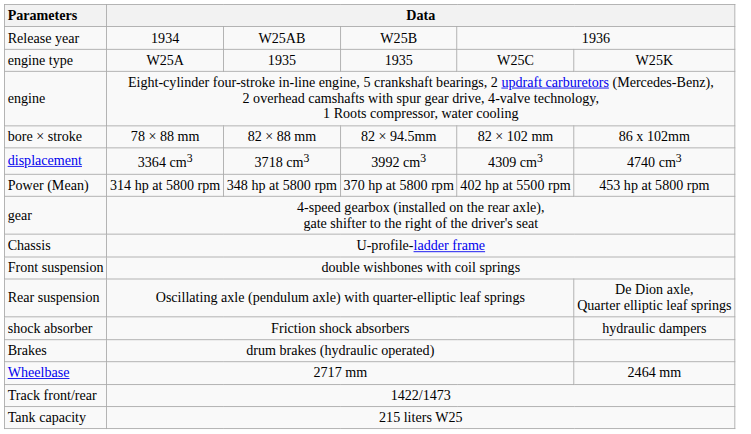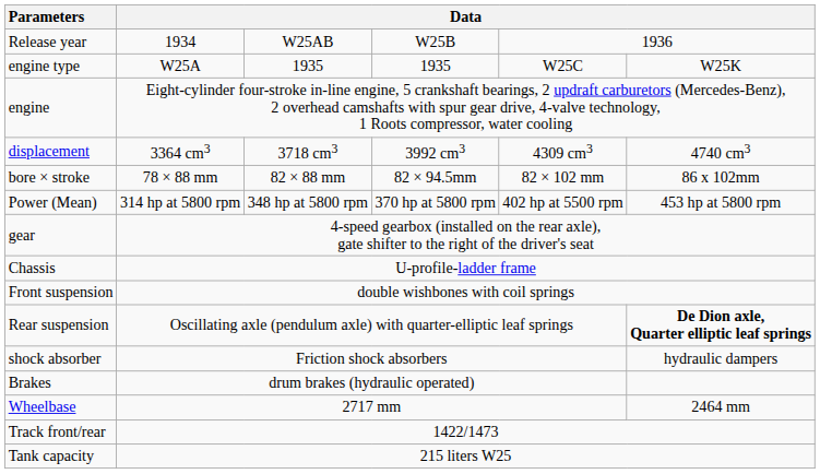 <table class="wikitable" style="text-align:center">
 <tr>
 <th style="text-align:left">Parameters</th>
 <th colspan="5">Data</th>
 </tr>
 <tr>
 <td style="text-align:left">Release year</td>
 <td>1934</td>
 <td>W25AB</td>
 <td>W25B</td>
 <td colspan="2">1936</td>
 </tr>
 <tr>
 <td style="text-align:left">engine type</td>
 <td>W25A</td>
 <td>1935</td>
 <td>1935</td>
 <td>W25C</td>
 <td>W25K</td>
 </tr>
 <tr>
 <td style="text-align:left">engine</td>
 <td colspan="5">Eight-cylinder four-stroke in-line engine, 5 crankshaft bearings, 2 <a href='#'>updraft carburetors</a> (Mercedes-Benz),<br>2 overhead camshafts with spur gear drive, 4-valve technology,<br>1 Roots compressor, water cooling</td>
 </tr>
 <tr>
+<td style="text-align:left"><a href='#'>displacement</a></td>
+<td>3364 cm<sup>3</sup></td>
+<td>3718 cm<sup>3</sup></td>
+<td>3992 cm<sup>3</sup></td>
+<td>4309 cm<sup>3</sup></td>
+<td>4740 cm<sup>3</sup></td>
+</tr>
+<tr>
 <td style="text-align:left">bore × stroke</td>
 <td>78 × 88 mm</td>
 <td>82 × 88 mm</td>
 <td>82 × 94.5mm</td>
 <td>82 × 102 mm</td>
 <td>86 x 102mm</td>
-</tr>
-<tr>
-<td style="text-align:left"><a href='#'>displacement</a></td>
-<td>3364 cm<sup>3</sup></td>
-<td>3718 cm<sup>3</sup></td>
-<td>3992 cm<sup>3</sup></td>
-<td>4309 cm<sup>3</sup></td>
-<td>4740 cm<sup>3</sup></td>
 </tr>
 <tr>
 <td style="text-align:left">Power (Mean)</td>
 <td>314 hp at 5800 rpm</td>
 <td>348 hp at 5800 rpm</td>
 <td>370 hp at 5800 rpm</td>
 <td>402 hp at 5500 rpm</td>
 <td>453 hp at 5800 rpm</td>
 </tr>
 <tr>
 <td style="text-align:left">gear</td>
 <td colspan="5">4-speed gearbox (installed on the rear axle),<br>gate shifter to the right of the driver's seat</td>
 </tr>
 <tr>
 <td style="text-align:left">Chassis</td>
 <td colspan="5">U-profile-<a href='#'>ladder frame</a></td>
 </tr>
 <tr>
 <td style="text-align:left">Front suspension</td>
 <td colspan="5">double wishbones with coil springs</td>
 </tr>
 <tr>
 <td style="text-align:left">Rear suspension</td>
 <td colspan="4">Oscillating axle (pendulum axle) with quarter-elliptic leaf springs</td>
-<td>De Dion axle,<br>Quarter elliptic leaf springs</td>
+<td><strong>De Dion axle,<br>Quarter elliptic leaf springs</strong></td>
 </tr>
 <tr>
 <td style="text-align:left">shock absorber</td>
 <td colspan="4">Friction shock absorbers</td>
 <td>hydraulic dampers</td>
 </tr>
 <tr>
 <td style="text-align:left">Brakes</td>
 <td colspan="4">drum brakes (hydraulic operated)</td>
 </tr>
 <tr>
 <td style="text-align:left"><a href='#'>Wheelbase</a></td>
 <td colspan="4">2717 mm</td>
 <td>2464 mm</td>
 </tr>
 <tr>
 <td style="text-align:left">Track front/rear</td>
 <td colspan="5">1422/1473</td>
 </tr>
 <tr>
 <td style="text-align:left">Tank capacity</td>
 <td colspan="5">215 liters  W25</td>
 </tr>
 </table>
